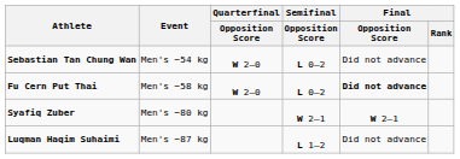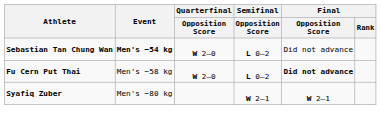 <table class=wikitable style=font-size:90%;text-align:center>
 <tr>
 <th rowspan=2>Athlete</th>
 <th rowspan=2>Event</th>
 <th>Quarterfinal</th>
 <th>Semifinal</th>
 <th colspan=2>Final</th>
 </tr>
 <tr style=font-size:95%>
 <th>Opposition<br>Score</th>
 <th>Opposition<br>Score</th>
 <th>Opposition<br>Score</th>
 <th>Rank</th>
 </tr>
 <tr>
 <td align=left><strong>Sebastian Tan Chung Wan</strong></td>
-<td align=left>Men's −54 kg</td>
+<td align=left><strong>Men's −54 kg</strong></td>
 <td><br><strong>W</strong> 2–0</td>
 <td><br><strong>L</strong> 0–2</td>
 <td>Did not advance</td>
 <td></td>
 </tr>
 <tr>
 <td align=left><strong>Fu Cern Put Thai</strong></td>
 <td align=left>Men's −58 kg</td>
 <td><br><strong>W</strong> 2–0</td>
 <td><br><strong>L</strong> 0–2</td>
 <td><strong>Did not advance</strong></td>
 <td></td>
 </tr>
 <tr>
 <td align=left><strong>Syafiq Zuber</strong></td>
 <td align=left>Men's −80 kg</td>
 <td></td>
 <td><br><strong>W</strong> 2–1</td>
 <td><br><strong>W</strong> 2–1</td>
 <td></td>
 </tr>
-<tr>
-<td align=left><strong>Luqman Haqim Suhaimi</strong></td>
-<td align=left>Men's −87 kg</td>
-<td></td>
-<td><br><strong>L</strong> 1–2</td>
-<td>Did not advance</td>
-<td></td>
-</tr>
 </table>
